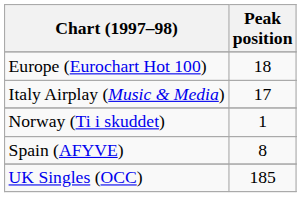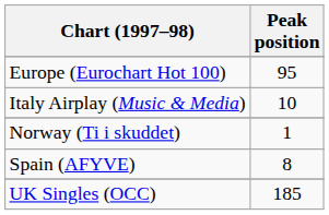 <table class="wikitable sortable">
 <tr>
 <th align="left">Chart (1997–98)</th>
 <th align="center">Peak<br>position</th>
 </tr>
 <tr>
 </tr>
 <tr>
 </tr>
 <tr>
 </tr>
 <tr>
 <td>Europe (<a href='#'>Eurochart Hot 100</a>)</td>
-<td align="center">18</td>
+<td align="center">95</td>
 </tr>
 <tr>
 </tr>
 <tr>
 </tr>
 <tr>
 <td>Italy Airplay (<em><a href='#'>Music & Media</a></em>)</td>
-<td align="center">17</td>
+<td align="center">10</td>
 </tr>
 <tr>
 </tr>
 <tr>
 </tr>
 <tr>
 <td>Norway (<a href='#'>Ti i skuddet</a>)</td>
 <td align="center">1</td>
 </tr>
 <tr>
 </tr>
 <tr>
 <td>Spain (<a href='#'>AFYVE</a>)</td>
 <td align="center">8</td>
 </tr>
 <tr>
 </tr>
 <tr>
 </tr>
 <tr>
 <td><a href='#'>UK Singles</a> (<a href='#'>OCC</a>)</td>
 <td align="center">185</td>
 </tr>
 <tr>
 </tr>
 </table>
